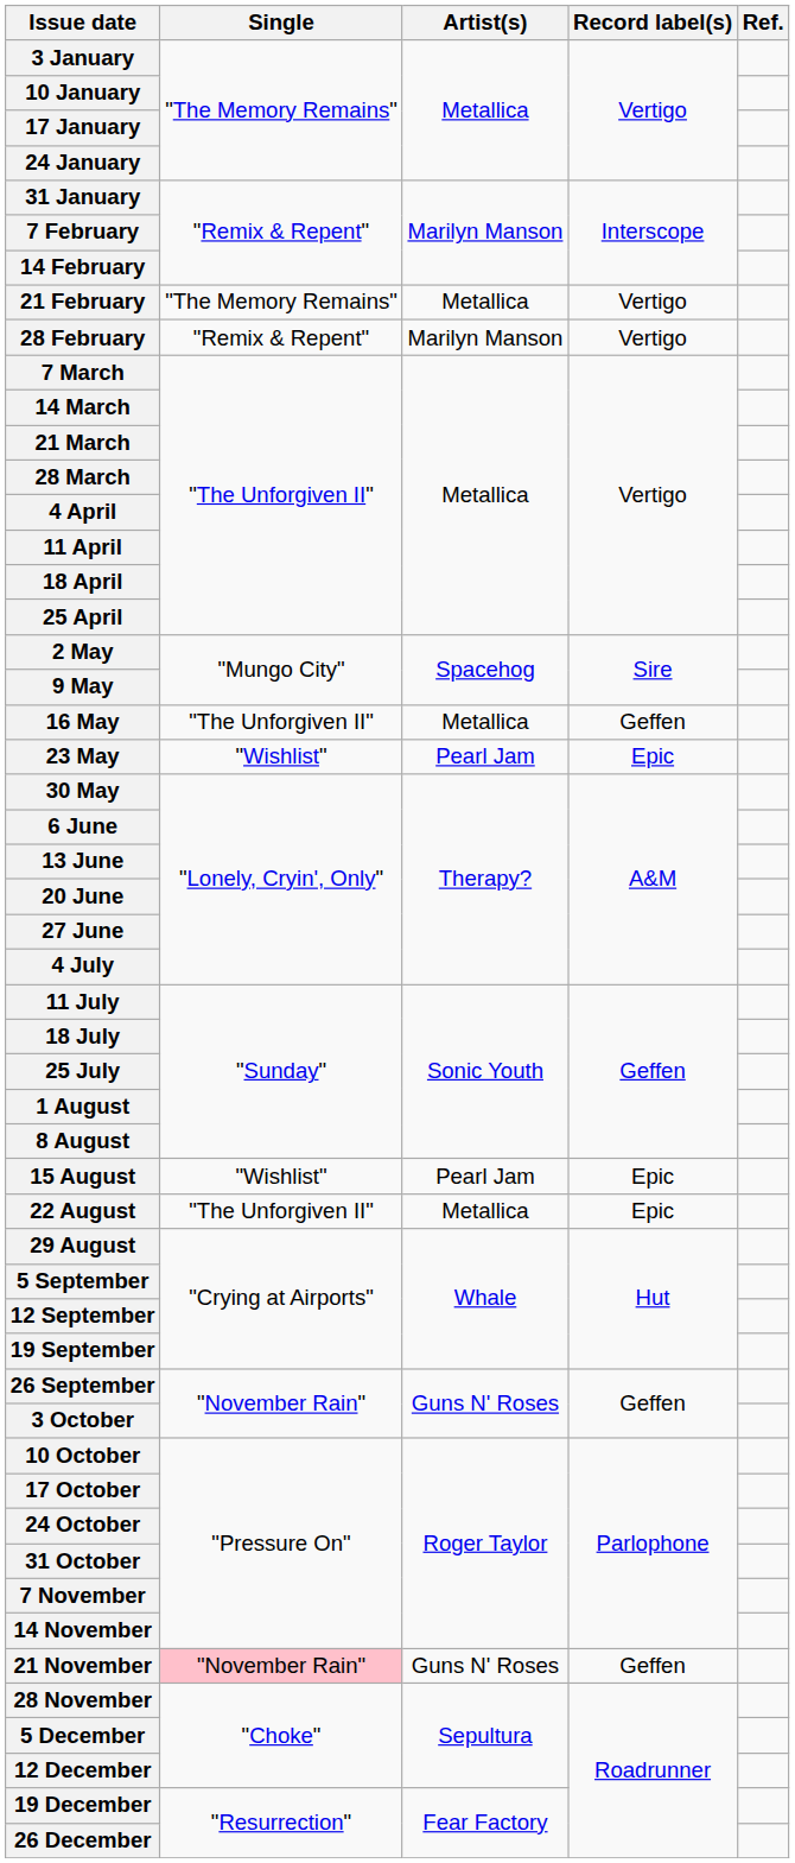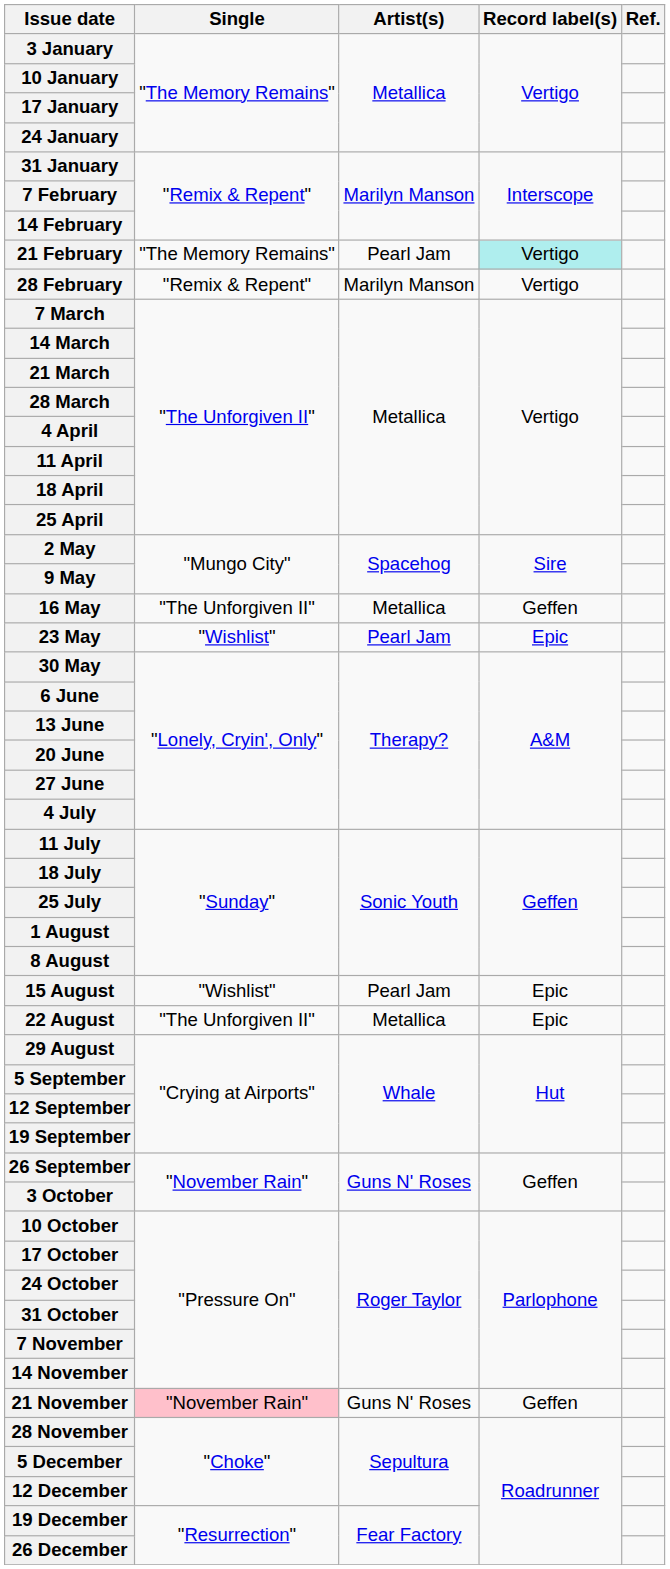 <table class="wikitable plainrowheaders" style="text-align:center">
 <tr>
 <th scope="col">Issue date</th>
 <th scope="col">Single</th>
 <th scope="col">Artist(s)</th>
 <th scope="col">Record label(s)</th>
 <th scope="col">Ref.</th>
 </tr>
 <tr>
 <th scope="row">3 January</th>
 <td rowspan="4">"<a href='#'>The Memory Remains</a>"</td>
 <td rowspan="4"><a href='#'>Metallica</a></td>
 <td rowspan="4"><a href='#'>Vertigo</a></td>
 <td></td>
 </tr>
 <tr>
 <th scope="row">10 January</th>
 <td></td>
 </tr>
 <tr>
 <th scope="row">17 January</th>
 <td></td>
 </tr>
 <tr>
 <th scope="row">24 January</th>
 <td></td>
 </tr>
 <tr>
 <th scope="row">31 January</th>
 <td rowspan="3">"<a href='#'>Remix & Repent</a>"</td>
 <td rowspan="3"><a href='#'>Marilyn Manson</a></td>
 <td rowspan="3"><a href='#'>Interscope</a></td>
 <td></td>
 </tr>
 <tr>
 <th scope="row">7 February</th>
 <td></td>
 </tr>
 <tr>
 <th scope="row">14 February</th>
 <td></td>
 </tr>
 <tr>
 <th scope="row">21 February</th>
 <td>"The Memory Remains"</td>
-<td>Metallica</td>
-<td>Vertigo</td>
+<td>Pearl Jam</td>
+<td style="background: paleturquoise;">Vertigo</td>
 <td></td>
 </tr>
 <tr>
 <th scope="row">28 February</th>
 <td>"Remix & Repent"</td>
 <td>Marilyn Manson</td>
 <td>Vertigo</td>
 <td></td>
 </tr>
 <tr>
 <th scope="row">7 March</th>
 <td rowspan="8">"<a href='#'>The Unforgiven II</a>"</td>
 <td rowspan="8">Metallica</td>
 <td rowspan="8">Vertigo</td>
 <td></td>
 </tr>
 <tr>
 <th scope="row">14 March</th>
 <td></td>
 </tr>
 <tr>
 <th scope="row">21 March</th>
 <td></td>
 </tr>
 <tr>
 <th scope="row">28 March</th>
 <td></td>
 </tr>
 <tr>
 <th scope="row">4 April</th>
 <td></td>
 </tr>
 <tr>
 <th scope="row">11 April</th>
 <td></td>
 </tr>
 <tr>
 <th scope="row">18 April</th>
 <td></td>
 </tr>
 <tr>
 <th scope="row">25 April</th>
 <td></td>
 </tr>
 <tr>
 <th scope="row">2 May</th>
 <td rowspan="2">"Mungo City"</td>
 <td rowspan="2"><a href='#'>Spacehog</a></td>
 <td rowspan="2"><a href='#'>Sire</a></td>
 <td></td>
 </tr>
 <tr>
 <th scope="row">9 May</th>
 <td></td>
 </tr>
 <tr>
 <th scope="row">16 May</th>
 <td>"The Unforgiven II"</td>
 <td>Metallica</td>
 <td>Geffen</td>
 <td></td>
 </tr>
 <tr>
 <th scope="row">23 May</th>
 <td>"<a href='#'>Wishlist</a>"</td>
 <td><a href='#'>Pearl Jam</a></td>
 <td><a href='#'>Epic</a></td>
 <td></td>
 </tr>
 <tr>
 <th scope="row">30 May</th>
 <td rowspan="6">"<a href='#'>Lonely, Cryin', Only</a>"</td>
 <td rowspan="6"><a href='#'>Therapy?</a></td>
 <td rowspan="6"><a href='#'>A&M</a></td>
 <td></td>
 </tr>
 <tr>
 <th scope="row">6 June</th>
 <td></td>
 </tr>
 <tr>
 <th scope="row">13 June</th>
 <td></td>
 </tr>
 <tr>
 <th scope="row">20 June</th>
 <td></td>
 </tr>
 <tr>
 <th scope="row">27 June</th>
 <td></td>
 </tr>
 <tr>
 <th scope="row">4 July</th>
 <td></td>
 </tr>
 <tr>
 <th scope="row">11 July</th>
 <td rowspan="5">"<a href='#'>Sunday</a>"</td>
 <td rowspan="5"><a href='#'>Sonic Youth</a></td>
 <td rowspan="5"><a href='#'>Geffen</a></td>
 <td></td>
 </tr>
 <tr>
 <th scope="row">18 July</th>
 <td></td>
 </tr>
 <tr>
 <th scope="row">25 July</th>
 <td></td>
 </tr>
 <tr>
 <th scope="row">1 August</th>
 <td></td>
 </tr>
 <tr>
 <th scope="row">8 August</th>
 <td></td>
 </tr>
 <tr>
 <th scope="row">15 August</th>
 <td>"Wishlist"</td>
 <td>Pearl Jam</td>
 <td>Epic</td>
 <td></td>
 </tr>
 <tr>
 <th scope="row">22 August</th>
 <td>"The Unforgiven II"</td>
 <td>Metallica</td>
 <td>Epic</td>
 <td></td>
 </tr>
 <tr>
 <th scope="row">29 August</th>
 <td rowspan="4">"Crying at Airports"</td>
 <td rowspan="4"><a href='#'>Whale</a></td>
 <td rowspan="4"><a href='#'>Hut</a></td>
 <td></td>
 </tr>
 <tr>
 <th scope="row">5 September</th>
 <td></td>
 </tr>
 <tr>
 <th scope="row">12 September</th>
 <td></td>
 </tr>
 <tr>
 <th scope="row">19 September</th>
 <td></td>
 </tr>
 <tr>
 <th scope="row">26 September</th>
 <td rowspan="2">"<a href='#'>November Rain</a>"</td>
 <td rowspan="2"><a href='#'>Guns N' Roses</a></td>
 <td rowspan="2">Geffen</td>
 <td></td>
 </tr>
 <tr>
 <th scope="row">3 October</th>
 <td></td>
 </tr>
 <tr>
 <th scope="row">10 October</th>
 <td rowspan="6">"Pressure On"</td>
 <td rowspan="6"><a href='#'>Roger Taylor</a></td>
 <td rowspan="6"><a href='#'>Parlophone</a></td>
 <td></td>
 </tr>
 <tr>
 <th scope="row">17 October</th>
 <td></td>
 </tr>
 <tr>
 <th scope="row">24 October</th>
 <td></td>
 </tr>
 <tr>
 <th scope="row">31 October</th>
 <td></td>
 </tr>
 <tr>
 <th scope="row">7 November</th>
 <td></td>
 </tr>
 <tr>
 <th scope="row">14 November</th>
 <td></td>
 </tr>
 <tr>
 <th scope="row">21 November</th>
 <td style="background: pink;">"November Rain"</td>
 <td>Guns N' Roses</td>
 <td>Geffen</td>
 <td></td>
 </tr>
 <tr>
 <th scope="row">28 November</th>
 <td rowspan="3">"<a href='#'>Choke</a>"</td>
 <td rowspan="3"><a href='#'>Sepultura</a></td>
 <td rowspan="5"><a href='#'>Roadrunner</a></td>
 <td></td>
 </tr>
 <tr>
 <th scope="row">5 December</th>
 <td></td>
 </tr>
 <tr>
 <th scope="row">12 December</th>
 <td></td>
 </tr>
 <tr>
 <th scope="row">19 December</th>
 <td rowspan="2">"<a href='#'>Resurrection</a>"</td>
 <td rowspan="2"><a href='#'>Fear Factory</a></td>
 <td></td>
 </tr>
 <tr>
 <th scope="row">26 December</th>
 <td></td>
 </tr>
 </table>
